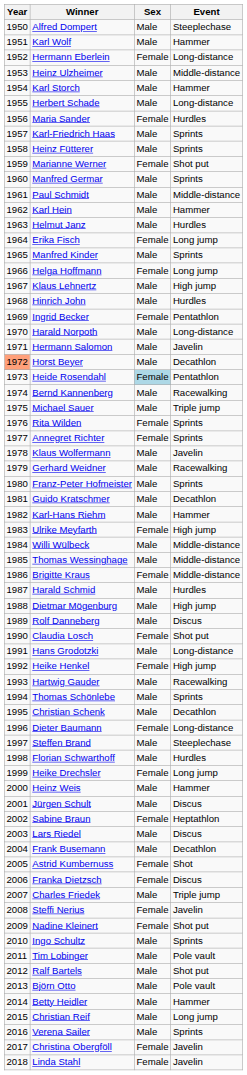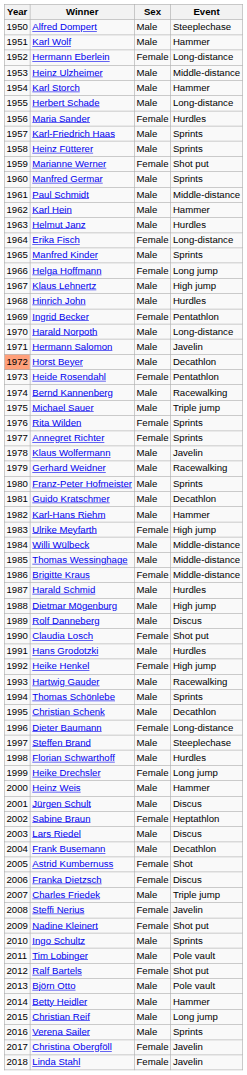 <table class="wikitable sortable">
 <tr>
 <th>Year</th>
 <th>Winner</th>
 <th>Sex</th>
 <th>Event</th>
 </tr>
 <tr>
 <td>1950</td>
 <td><a href='#'>Alfred Dompert</a></td>
 <td>Male</td>
 <td>Steeplechase</td>
 </tr>
 <tr>
 <td>1951</td>
 <td><a href='#'>Karl Wolf</a></td>
 <td>Male</td>
 <td>Hammer</td>
 </tr>
 <tr>
 <td>1952</td>
 <td><a href='#'>Hermann Eberlein</a></td>
 <td>Female</td>
 <td>Long-distance</td>
 </tr>
 <tr>
 <td>1953</td>
 <td><a href='#'>Heinz Ulzheimer</a></td>
 <td>Male</td>
 <td>Middle-distance</td>
 </tr>
 <tr>
 <td>1954</td>
 <td><a href='#'>Karl Storch</a></td>
 <td>Male</td>
 <td>Hammer</td>
 </tr>
 <tr>
 <td>1955</td>
 <td><a href='#'>Herbert Schade</a></td>
 <td>Male</td>
 <td>Long-distance</td>
 </tr>
 <tr>
 <td>1956</td>
 <td><a href='#'>Maria Sander</a></td>
 <td>Female</td>
 <td>Hurdles</td>
 </tr>
 <tr>
 <td>1957</td>
 <td><a href='#'>Karl-Friedrich Haas</a></td>
 <td>Male</td>
 <td>Sprints</td>
 </tr>
 <tr>
 <td>1958</td>
 <td><a href='#'>Heinz Fütterer</a></td>
 <td>Male</td>
 <td>Sprints</td>
 </tr>
 <tr>
 <td>1959</td>
 <td><a href='#'>Marianne Werner</a></td>
 <td>Female</td>
 <td>Shot put</td>
 </tr>
 <tr>
 <td>1960</td>
 <td><a href='#'>Manfred Germar</a></td>
 <td>Male</td>
 <td>Sprints</td>
 </tr>
 <tr>
 <td>1961</td>
 <td><a href='#'>Paul Schmidt</a></td>
 <td>Male</td>
 <td>Middle-distance</td>
 </tr>
 <tr>
 <td>1962</td>
 <td><a href='#'>Karl Hein</a></td>
 <td>Male</td>
 <td>Hammer</td>
 </tr>
 <tr>
 <td>1963</td>
 <td><a href='#'>Helmut Janz</a></td>
 <td>Male</td>
 <td>Hurdles</td>
 </tr>
 <tr>
 <td>1964</td>
 <td><a href='#'>Erika Fisch</a></td>
 <td>Female</td>
-<td>Long jump</td>
+<td>Long-distance</td>
 </tr>
 <tr>
 <td>1965</td>
 <td><a href='#'>Manfred Kinder</a></td>
 <td>Male</td>
 <td>Sprints</td>
 </tr>
 <tr>
 <td>1966</td>
 <td><a href='#'>Helga Hoffmann</a></td>
 <td>Female</td>
 <td>Long jump</td>
 </tr>
 <tr>
 <td>1967</td>
 <td><a href='#'>Klaus Lehnertz</a></td>
 <td>Male</td>
 <td>High jump</td>
 </tr>
 <tr>
 <td>1968</td>
 <td><a href='#'>Hinrich John</a></td>
 <td>Male</td>
 <td>Hurdles</td>
 </tr>
 <tr>
 <td>1969</td>
 <td><a href='#'>Ingrid Becker</a></td>
 <td>Female</td>
 <td>Pentathlon</td>
 </tr>
 <tr>
 <td>1970</td>
 <td><a href='#'>Harald Norpoth</a></td>
 <td>Male</td>
 <td>Long-distance</td>
 </tr>
 <tr>
 <td>1971</td>
 <td><a href='#'>Hermann Salomon</a></td>
 <td>Male</td>
 <td>Javelin</td>
 </tr>
 <tr>
 <td style="background: lightsalmon;">1972</td>
 <td><a href='#'>Horst Beyer</a></td>
 <td>Male</td>
 <td>Decathlon</td>
 </tr>
 <tr>
 <td>1973</td>
 <td><a href='#'>Heide Rosendahl</a></td>
-<td style="background: lightblue;">Female</td>
+<td>Female</td>
 <td>Pentathlon</td>
 </tr>
 <tr>
 <td>1974</td>
 <td><a href='#'>Bernd Kannenberg</a></td>
 <td>Male</td>
 <td>Racewalking</td>
 </tr>
 <tr>
 <td>1975</td>
 <td><a href='#'>Michael Sauer</a></td>
 <td>Male</td>
 <td>Triple jump</td>
 </tr>
 <tr>
 <td>1976</td>
 <td><a href='#'>Rita Wilden</a></td>
 <td>Female</td>
 <td>Sprints</td>
 </tr>
 <tr>
 <td>1977</td>
 <td><a href='#'>Annegret Richter</a></td>
 <td>Female</td>
 <td>Sprints</td>
 </tr>
 <tr>
 <td>1978</td>
 <td><a href='#'>Klaus Wolfermann</a></td>
 <td>Male</td>
 <td>Javelin</td>
 </tr>
 <tr>
 <td>1979</td>
 <td><a href='#'>Gerhard Weidner</a></td>
 <td>Male</td>
 <td>Racewalking</td>
 </tr>
 <tr>
 <td>1980</td>
 <td><a href='#'>Franz-Peter Hofmeister</a></td>
 <td>Male</td>
 <td>Sprints</td>
 </tr>
 <tr>
 <td>1981</td>
 <td><a href='#'>Guido Kratschmer</a></td>
 <td>Male</td>
 <td>Decathlon</td>
 </tr>
 <tr>
 <td>1982</td>
 <td><a href='#'>Karl-Hans Riehm</a></td>
 <td>Male</td>
 <td>Hammer</td>
 </tr>
 <tr>
 <td>1983</td>
 <td><a href='#'>Ulrike Meyfarth</a></td>
 <td>Female</td>
 <td>High jump</td>
 </tr>
 <tr>
 <td>1984</td>
 <td><a href='#'>Willi Wülbeck</a></td>
 <td>Male</td>
 <td>Middle-distance</td>
 </tr>
 <tr>
 <td>1985</td>
 <td><a href='#'>Thomas Wessinghage</a></td>
 <td>Male</td>
 <td>Middle-distance</td>
 </tr>
 <tr>
 <td>1986</td>
 <td><a href='#'>Brigitte Kraus</a></td>
 <td>Female</td>
 <td>Middle-distance</td>
 </tr>
 <tr>
 <td>1987</td>
 <td><a href='#'>Harald Schmid</a></td>
 <td>Male</td>
 <td>Hurdles</td>
 </tr>
 <tr>
 <td>1988</td>
 <td><a href='#'>Dietmar Mögenburg</a></td>
 <td>Male</td>
 <td>High jump</td>
 </tr>
 <tr>
 <td>1989</td>
 <td><a href='#'>Rolf Danneberg</a></td>
 <td>Male</td>
 <td>Discus</td>
 </tr>
 <tr>
 <td>1990</td>
 <td><a href='#'>Claudia Losch</a></td>
 <td>Female</td>
 <td>Shot put</td>
 </tr>
 <tr>
 <td>1991</td>
 <td><a href='#'>Hans Grodotzki</a></td>
 <td>Male</td>
-<td>Long-distance</td>
+<td>Hurdles</td>
 </tr>
 <tr>
 <td>1992</td>
 <td><a href='#'>Heike Henkel</a></td>
 <td>Female</td>
 <td>High jump</td>
 </tr>
 <tr>
 <td>1993</td>
 <td><a href='#'>Hartwig Gauder</a></td>
 <td>Male</td>
 <td>Racewalking</td>
 </tr>
 <tr>
 <td>1994</td>
 <td><a href='#'>Thomas Schönlebe</a></td>
 <td>Male</td>
 <td>Sprints</td>
 </tr>
 <tr>
 <td>1995</td>
 <td><a href='#'>Christian Schenk</a></td>
 <td>Male</td>
 <td>Decathlon</td>
 </tr>
 <tr>
 <td>1996</td>
 <td><a href='#'>Dieter Baumann</a></td>
 <td>Female</td>
 <td>Long-distance</td>
 </tr>
 <tr>
 <td>1997</td>
 <td><a href='#'>Steffen Brand</a></td>
 <td>Male</td>
 <td>Steeplechase</td>
 </tr>
 <tr>
 <td>1998</td>
 <td><a href='#'>Florian Schwarthoff</a></td>
 <td>Male</td>
 <td>Hurdles</td>
 </tr>
 <tr>
 <td>1999</td>
 <td><a href='#'>Heike Drechsler</a></td>
 <td>Female</td>
 <td>Long jump</td>
 </tr>
 <tr>
 <td>2000</td>
 <td><a href='#'>Heinz Weis</a></td>
 <td>Male</td>
 <td>Hammer</td>
 </tr>
 <tr>
 <td>2001</td>
 <td><a href='#'>Jürgen Schult</a></td>
 <td>Male</td>
 <td>Discus</td>
 </tr>
 <tr>
 <td>2002</td>
 <td><a href='#'>Sabine Braun</a></td>
 <td>Female</td>
 <td>Heptathlon</td>
 </tr>
 <tr>
 <td>2003</td>
 <td><a href='#'>Lars Riedel</a></td>
 <td>Male</td>
 <td>Discus</td>
 </tr>
 <tr>
 <td>2004</td>
 <td><a href='#'>Frank Busemann</a></td>
 <td>Male</td>
 <td>Decathlon</td>
 </tr>
 <tr>
 <td>2005</td>
 <td><a href='#'>Astrid Kumbernuss</a></td>
 <td>Female</td>
 <td>Shot</td>
 </tr>
 <tr>
 <td>2006</td>
 <td><a href='#'>Franka Dietzsch</a></td>
 <td>Female</td>
 <td>Discus</td>
 </tr>
 <tr>
 <td>2007</td>
 <td><a href='#'>Charles Friedek</a></td>
 <td>Male</td>
 <td>Triple jump</td>
 </tr>
 <tr>
 <td>2008</td>
 <td><a href='#'>Steffi Nerius</a></td>
 <td>Female</td>
 <td>Javelin</td>
 </tr>
 <tr>
 <td>2009</td>
 <td><a href='#'>Nadine Kleinert</a></td>
 <td>Female</td>
 <td>Shot put</td>
 </tr>
 <tr>
 <td>2010</td>
 <td><a href='#'>Ingo Schultz</a></td>
 <td>Male</td>
 <td>Sprints</td>
 </tr>
 <tr>
 <td>2011</td>
 <td><a href='#'>Tim Lobinger</a></td>
 <td>Male</td>
 <td>Pole vault</td>
 </tr>
 <tr>
 <td>2012</td>
 <td><a href='#'>Ralf Bartels</a></td>
-<td>Male</td>
+<td>Female</td>
 <td>Shot put</td>
 </tr>
 <tr>
 <td>2013</td>
 <td><a href='#'>Björn Otto</a></td>
 <td>Male</td>
 <td>Pole vault</td>
 </tr>
 <tr>
 <td>2014</td>
 <td><a href='#'>Betty Heidler</a></td>
 <td>Male</td>
 <td>Hammer</td>
 </tr>
 <tr>
 <td>2015</td>
 <td><a href='#'>Christian Reif</a></td>
 <td>Male</td>
 <td>Long jump</td>
 </tr>
 <tr>
 <td>2016</td>
 <td><a href='#'>Verena Sailer</a></td>
 <td>Male</td>
 <td>Sprints</td>
 </tr>
 <tr>
 <td>2017</td>
 <td><a href='#'>Christina Obergföll</a></td>
 <td>Female</td>
 <td>Javelin</td>
 </tr>
 <tr>
 <td>2018</td>
 <td><a href='#'>Linda Stahl</a></td>
 <td>Female</td>
 <td>Javelin</td>
 </tr>
 </table>
